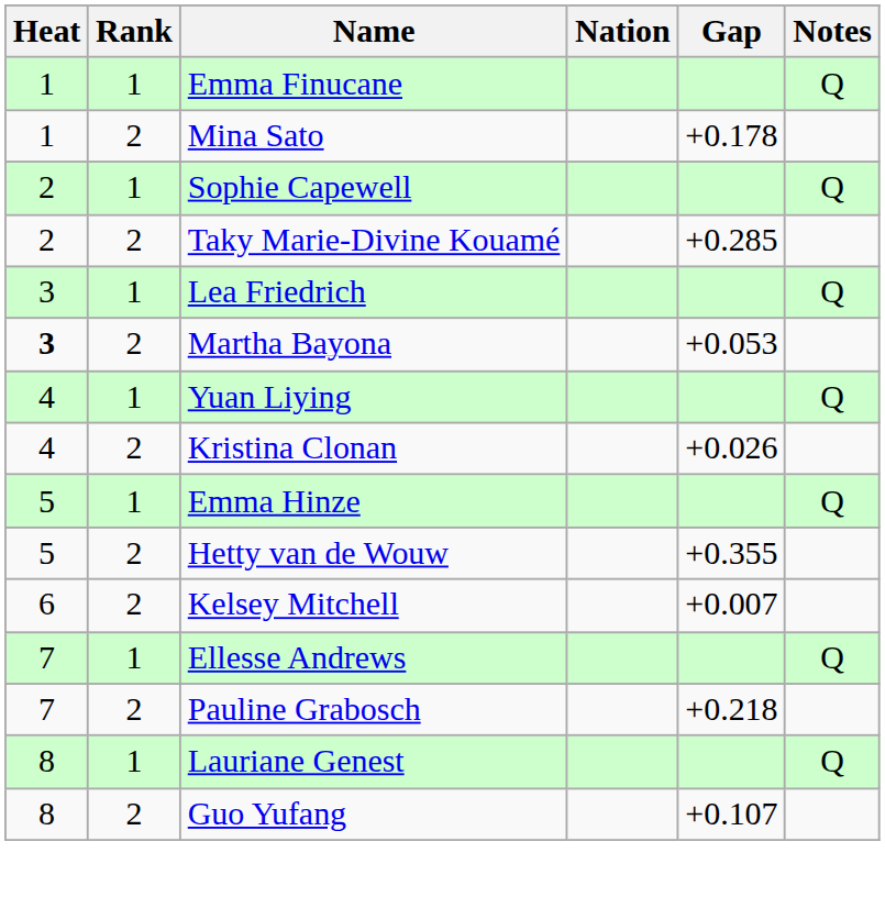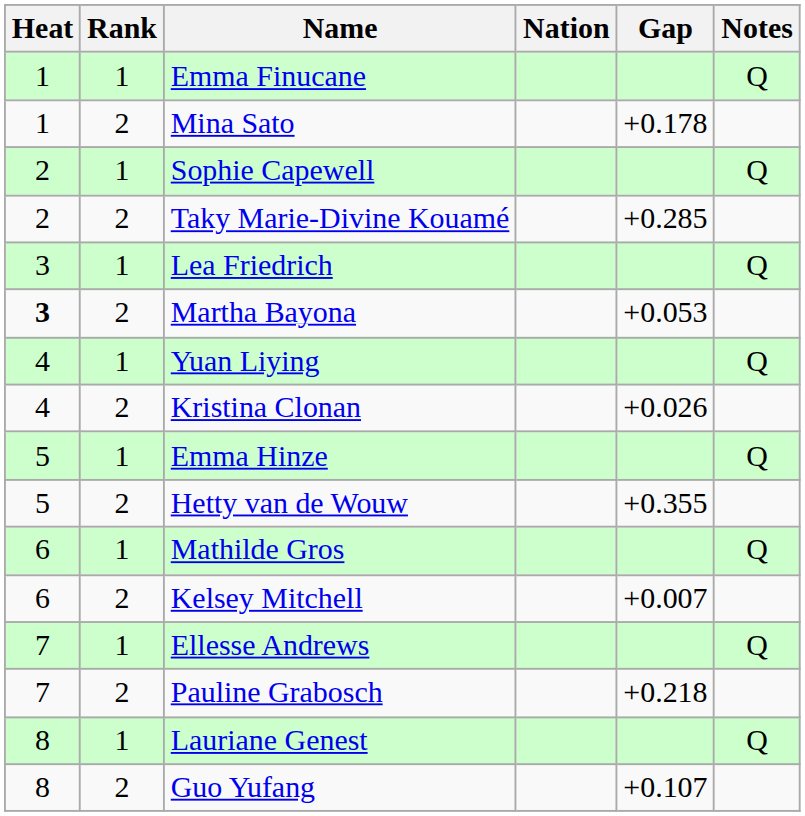 <table class="wikitable sortable" style="text-align:center">
 <tr>
 <th>Heat</th>
 <th>Rank</th>
 <th>Name</th>
 <th>Nation</th>
 <th>Gap</th>
 <th>Notes</th>
 </tr>
 <tr bgcolor=ccffcc>
 <td>1</td>
 <td>1</td>
 <td align=left><a href='#'>Emma Finucane</a></td>
 <td align=left></td>
 <td></td>
 <td>Q</td>
 </tr>
 <tr>
 <td>1</td>
 <td>2</td>
 <td align=left><a href='#'>Mina Sato</a></td>
 <td align=left></td>
 <td>+0.178</td>
 <td></td>
 </tr>
 <tr bgcolor=ccffcc>
 <td>2</td>
 <td>1</td>
 <td align=left><a href='#'>Sophie Capewell</a></td>
 <td align=left></td>
 <td></td>
 <td>Q</td>
 </tr>
 <tr>
 <td>2</td>
 <td>2</td>
 <td align=left><a href='#'>Taky Marie-Divine Kouamé</a></td>
 <td align=left></td>
 <td>+0.285</td>
 <td></td>
 </tr>
 <tr bgcolor=ccffcc>
 <td>3</td>
 <td>1</td>
 <td align=left><a href='#'>Lea Friedrich</a></td>
 <td align=left></td>
 <td></td>
 <td>Q</td>
 </tr>
 <tr>
 <td><strong>3</strong></td>
 <td>2</td>
 <td align=left><a href='#'>Martha Bayona</a></td>
 <td align=left></td>
 <td>+0.053</td>
 <td></td>
 </tr>
 <tr bgcolor=ccffcc>
 <td>4</td>
 <td>1</td>
 <td align=left><a href='#'>Yuan Liying</a></td>
 <td align=left></td>
 <td></td>
 <td>Q</td>
 </tr>
 <tr>
 <td>4</td>
 <td>2</td>
 <td align=left><a href='#'>Kristina Clonan</a></td>
 <td align=left></td>
 <td>+0.026</td>
 <td></td>
 </tr>
 <tr bgcolor=ccffcc>
 <td>5</td>
 <td>1</td>
 <td align=left><a href='#'>Emma Hinze</a></td>
 <td align=left></td>
 <td></td>
 <td>Q</td>
 </tr>
 <tr>
 <td>5</td>
 <td>2</td>
 <td align=left><a href='#'>Hetty van de Wouw</a></td>
 <td align=left></td>
 <td>+0.355</td>
 <td></td>
 </tr>
+<tr bgcolor=ccffcc>
+<td>6</td>
+<td>1</td>
+<td align=left><a href='#'>Mathilde Gros</a></td>
+<td align=left></td>
+<td></td>
+<td>Q</td>
+</tr>
 <tr>
 <td>6</td>
 <td>2</td>
 <td align=left><a href='#'>Kelsey Mitchell</a></td>
 <td align=left></td>
 <td>+0.007</td>
 <td></td>
 </tr>
 <tr bgcolor=ccffcc>
 <td>7</td>
 <td>1</td>
 <td align=left><a href='#'>Ellesse Andrews</a></td>
 <td align=left></td>
 <td></td>
 <td>Q</td>
 </tr>
 <tr>
 <td>7</td>
 <td>2</td>
 <td align=left><a href='#'>Pauline Grabosch</a></td>
 <td align=left></td>
 <td>+0.218</td>
 <td></td>
 </tr>
 <tr bgcolor=ccffcc>
 <td>8</td>
 <td>1</td>
 <td align=left><a href='#'>Lauriane Genest</a></td>
 <td align=left></td>
 <td></td>
 <td>Q</td>
 </tr>
 <tr>
 <td>8</td>
 <td>2</td>
 <td align=left><a href='#'>Guo Yufang</a></td>
 <td align=left></td>
 <td>+0.107</td>
 <td></td>
 </tr>
 </table>
